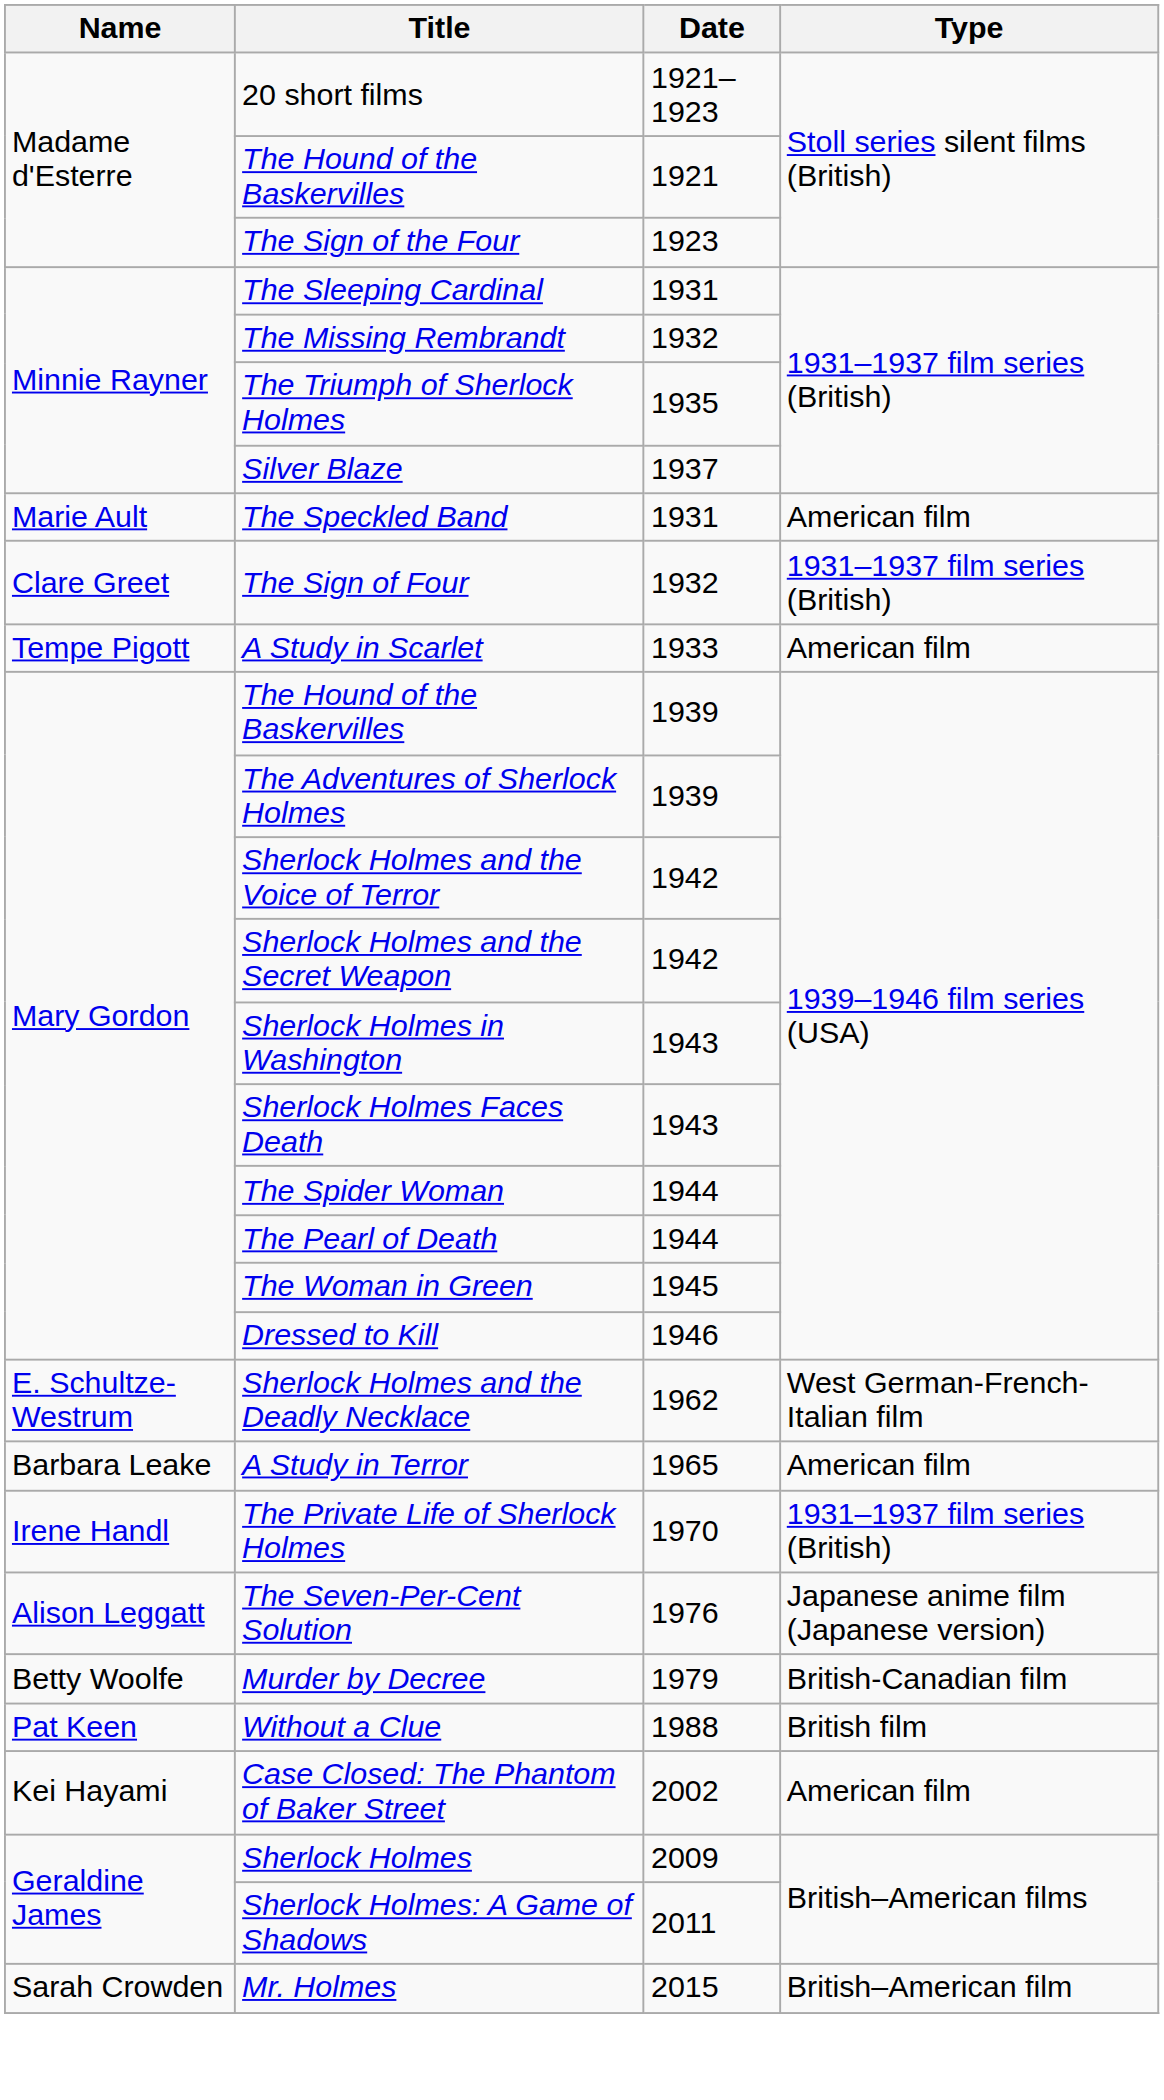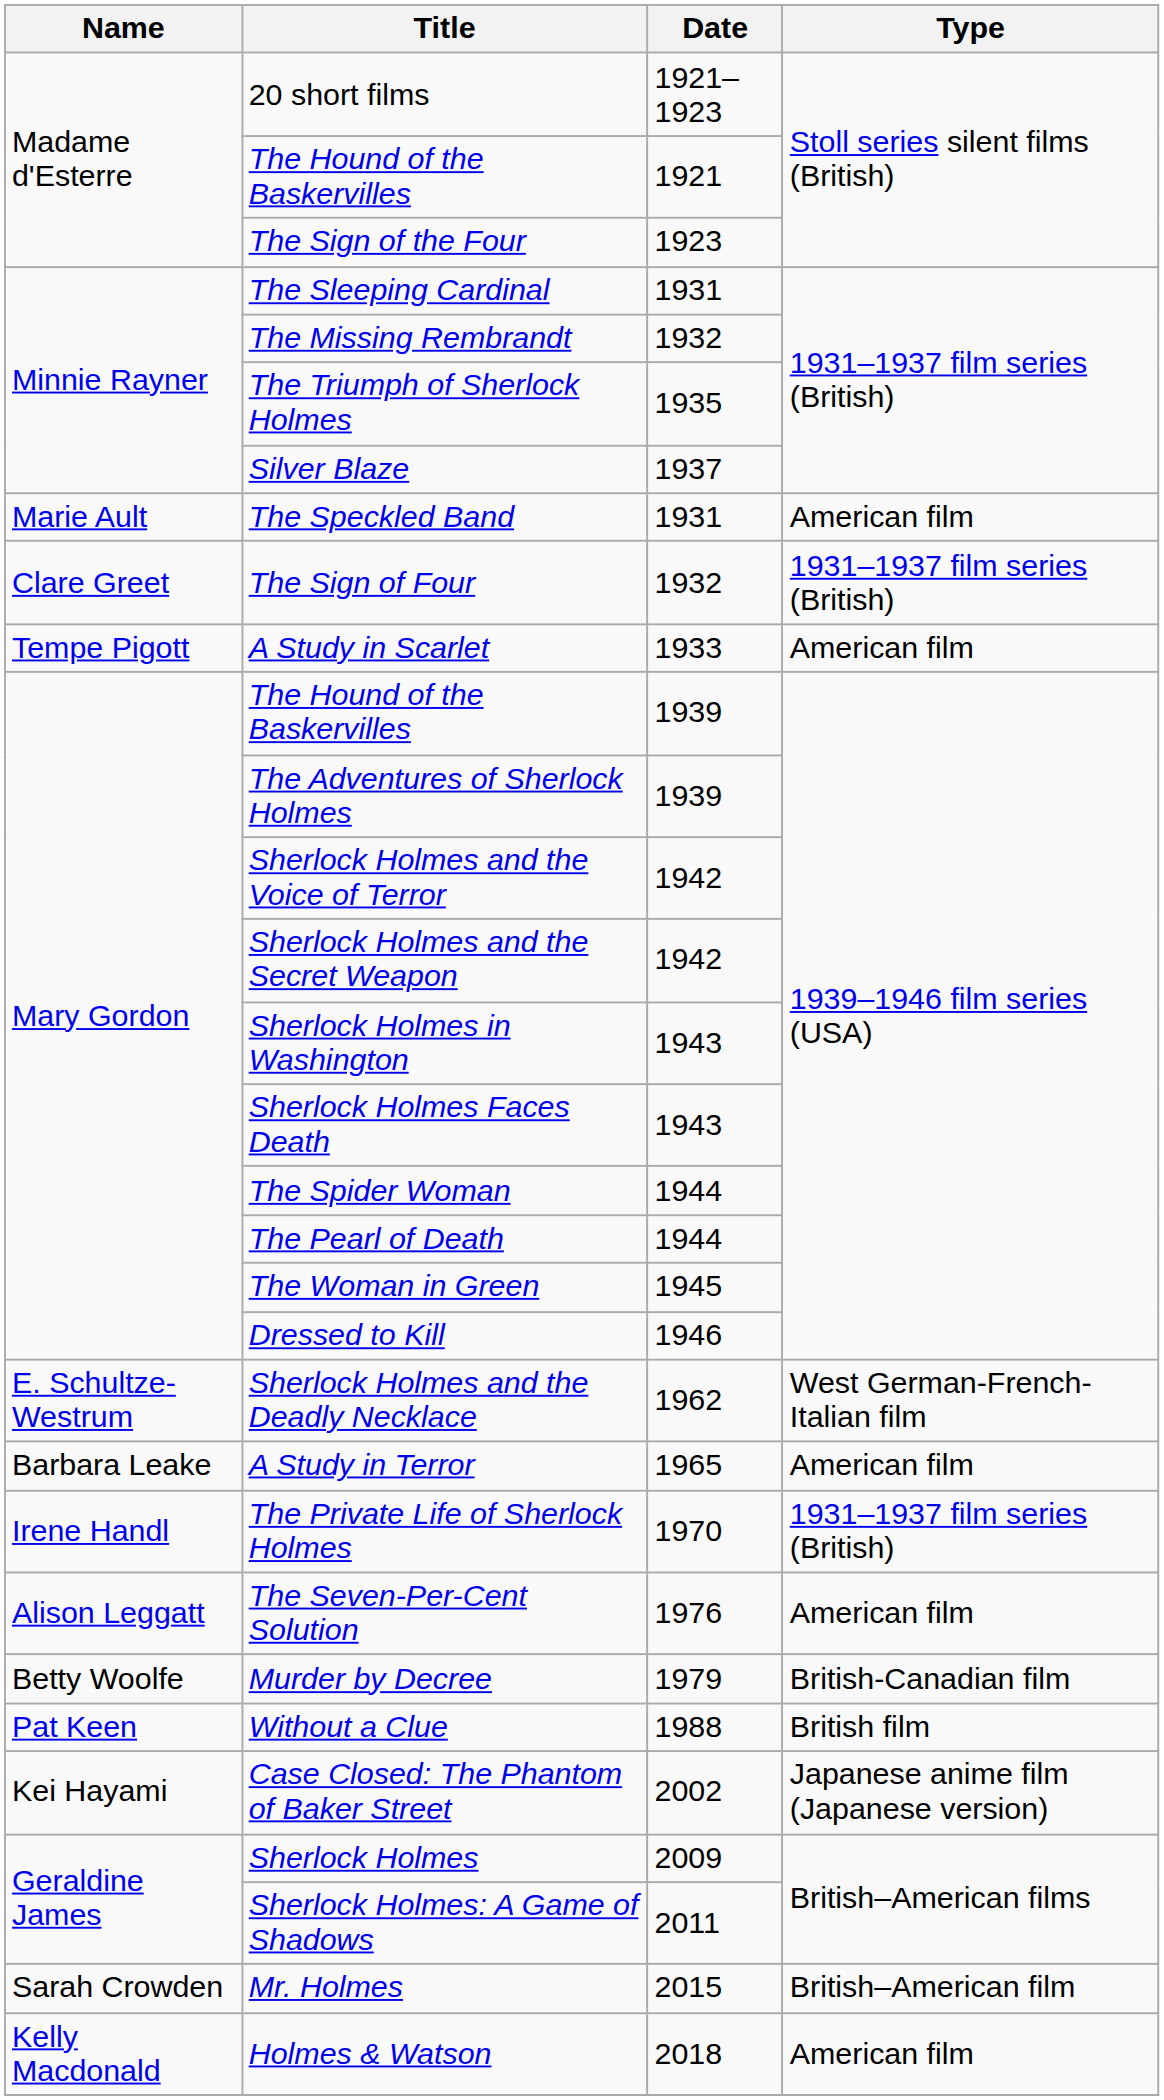 <table class="wikitable sortable">
 <tr>
 <th>Name</th>
 <th>Title</th>
 <th>Date</th>
 <th>Type</th>
 </tr>
 <tr>
 <td rowspan="3">Madame d'Esterre</td>
 <td>20 short films</td>
 <td>1921–1923</td>
 <td rowspan="3"><a href='#'>Stoll series</a> silent films (British)</td>
 </tr>
 <tr>
 <td><em><a href='#'>The Hound of the Baskervilles</a></em></td>
 <td>1921</td>
 </tr>
 <tr>
 <td><em><a href='#'>The Sign of the Four</a></em></td>
 <td>1923</td>
 </tr>
 <tr>
 <td rowspan="4"><a href='#'>Minnie Rayner</a></td>
 <td><em><a href='#'>The Sleeping Cardinal</a></em></td>
 <td>1931</td>
 <td rowspan="4"><a href='#'>1931–1937 film series</a> (British)</td>
 </tr>
 <tr>
 <td><em><a href='#'>The Missing Rembrandt</a></em></td>
 <td>1932</td>
 </tr>
 <tr>
 <td><em><a href='#'>The Triumph of Sherlock Holmes</a></em></td>
 <td>1935</td>
 </tr>
 <tr>
 <td><em><a href='#'>Silver Blaze</a></em></td>
 <td>1937</td>
 </tr>
 <tr>
 <td><a href='#'>Marie Ault</a></td>
 <td><em><a href='#'>The Speckled Band</a></em></td>
 <td>1931</td>
 <td>American film</td>
 </tr>
 <tr>
 <td><a href='#'>Clare Greet</a></td>
 <td><em><a href='#'>The Sign of Four</a></em></td>
 <td>1932</td>
 <td><a href='#'>1931–1937 film series</a> (British)</td>
 </tr>
 <tr>
 <td><a href='#'>Tempe Pigott</a></td>
 <td><em><a href='#'>A Study in Scarlet</a></em></td>
 <td>1933</td>
 <td>American film</td>
 </tr>
 <tr>
 <td rowspan="10"><a href='#'>Mary Gordon</a></td>
 <td><em><a href='#'>The Hound of the Baskervilles</a></em></td>
 <td>1939</td>
 <td rowspan="10"><a href='#'>1939–1946 film series</a> (USA)</td>
 </tr>
 <tr>
 <td><em><a href='#'>The Adventures of Sherlock Holmes</a></em></td>
 <td>1939</td>
 </tr>
 <tr>
 <td><em><a href='#'>Sherlock Holmes and the Voice of Terror</a></em></td>
 <td>1942</td>
 </tr>
 <tr>
 <td><em><a href='#'>Sherlock Holmes and the Secret Weapon</a></em></td>
 <td>1942</td>
 </tr>
 <tr>
 <td><em><a href='#'>Sherlock Holmes in Washington</a></em></td>
 <td>1943</td>
 </tr>
 <tr>
 <td><em><a href='#'>Sherlock Holmes Faces Death</a></em></td>
 <td>1943</td>
 </tr>
 <tr>
 <td><em><a href='#'>The Spider Woman</a></em></td>
 <td>1944</td>
 </tr>
 <tr>
 <td><em><a href='#'>The Pearl of Death</a></em></td>
 <td>1944</td>
 </tr>
 <tr>
 <td><em><a href='#'>The Woman in Green</a></em></td>
 <td>1945</td>
 </tr>
 <tr>
 <td><em><a href='#'>Dressed to Kill</a></em></td>
 <td>1946</td>
 </tr>
 <tr>
 <td><a href='#'>E. Schultze-Westrum</a></td>
 <td><em><a href='#'>Sherlock Holmes and the Deadly Necklace</a></em></td>
 <td>1962</td>
 <td>West German-French-Italian film</td>
 </tr>
 <tr>
 <td>Barbara Leake</td>
 <td><em><a href='#'>A Study in Terror</a></em></td>
 <td>1965</td>
 <td>American film</td>
 </tr>
 <tr>
 <td><a href='#'>Irene Handl</a></td>
 <td><em><a href='#'>The Private Life of Sherlock Holmes</a></em></td>
 <td>1970</td>
 <td><a href='#'>1931–1937 film series</a> (British)</td>
 </tr>
 <tr>
 <td><a href='#'>Alison Leggatt</a></td>
 <td><em><a href='#'>The Seven-Per-Cent Solution</a></em></td>
 <td>1976</td>
-<td>Japanese anime film (Japanese version)</td>
+<td>American film</td>
 </tr>
 <tr>
 <td>Betty Woolfe</td>
 <td><em><a href='#'>Murder by Decree</a></em></td>
 <td>1979</td>
 <td>British-Canadian film</td>
 </tr>
 <tr>
 <td><a href='#'>Pat Keen</a></td>
 <td><em><a href='#'>Without a Clue</a></em></td>
 <td>1988</td>
 <td>British film</td>
 </tr>
 <tr>
 <td>Kei Hayami</td>
 <td><em><a href='#'>Case Closed: The Phantom of Baker Street</a></em></td>
 <td>2002</td>
-<td>American film</td>
+<td>Japanese anime film (Japanese version)</td>
 </tr>
 <tr>
 <td rowspan="2"><a href='#'>Geraldine James</a></td>
 <td><em><a href='#'>Sherlock Holmes</a></em></td>
 <td>2009</td>
 <td rowspan="2">British–American films</td>
 </tr>
 <tr>
 <td><em><a href='#'>Sherlock Holmes: A Game of Shadows</a></em></td>
 <td>2011</td>
 </tr>
 <tr>
 <td>Sarah Crowden</td>
 <td><em><a href='#'>Mr. Holmes</a></em></td>
 <td>2015</td>
 <td>British–American film</td>
 </tr>
 <tr>
+<td><a href='#'>Kelly Macdonald</a></td>
+<td><em><a href='#'>Holmes & Watson</a></em></td>
+<td>2018</td>
+<td>American film</td>
+</tr>
+<tr>
 </tr>
 </table>
